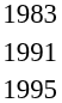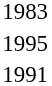 <table>
 <tr>
 <td>1983</td>
+<td></td>
+<td></td>
+<td></td>
+</tr>
+<tr>
+<td>1995</td>
 <td></td>
 <td></td>
 <td></td>
 </tr>
 <tr>
 <td>1991</td>
 <td></td>
 <td></td>
 <td></td>
 </tr>
-<tr>
-<td>1995</td>
-<td></td>
-<td></td>
-<td></td>
-</tr>
 </table>
